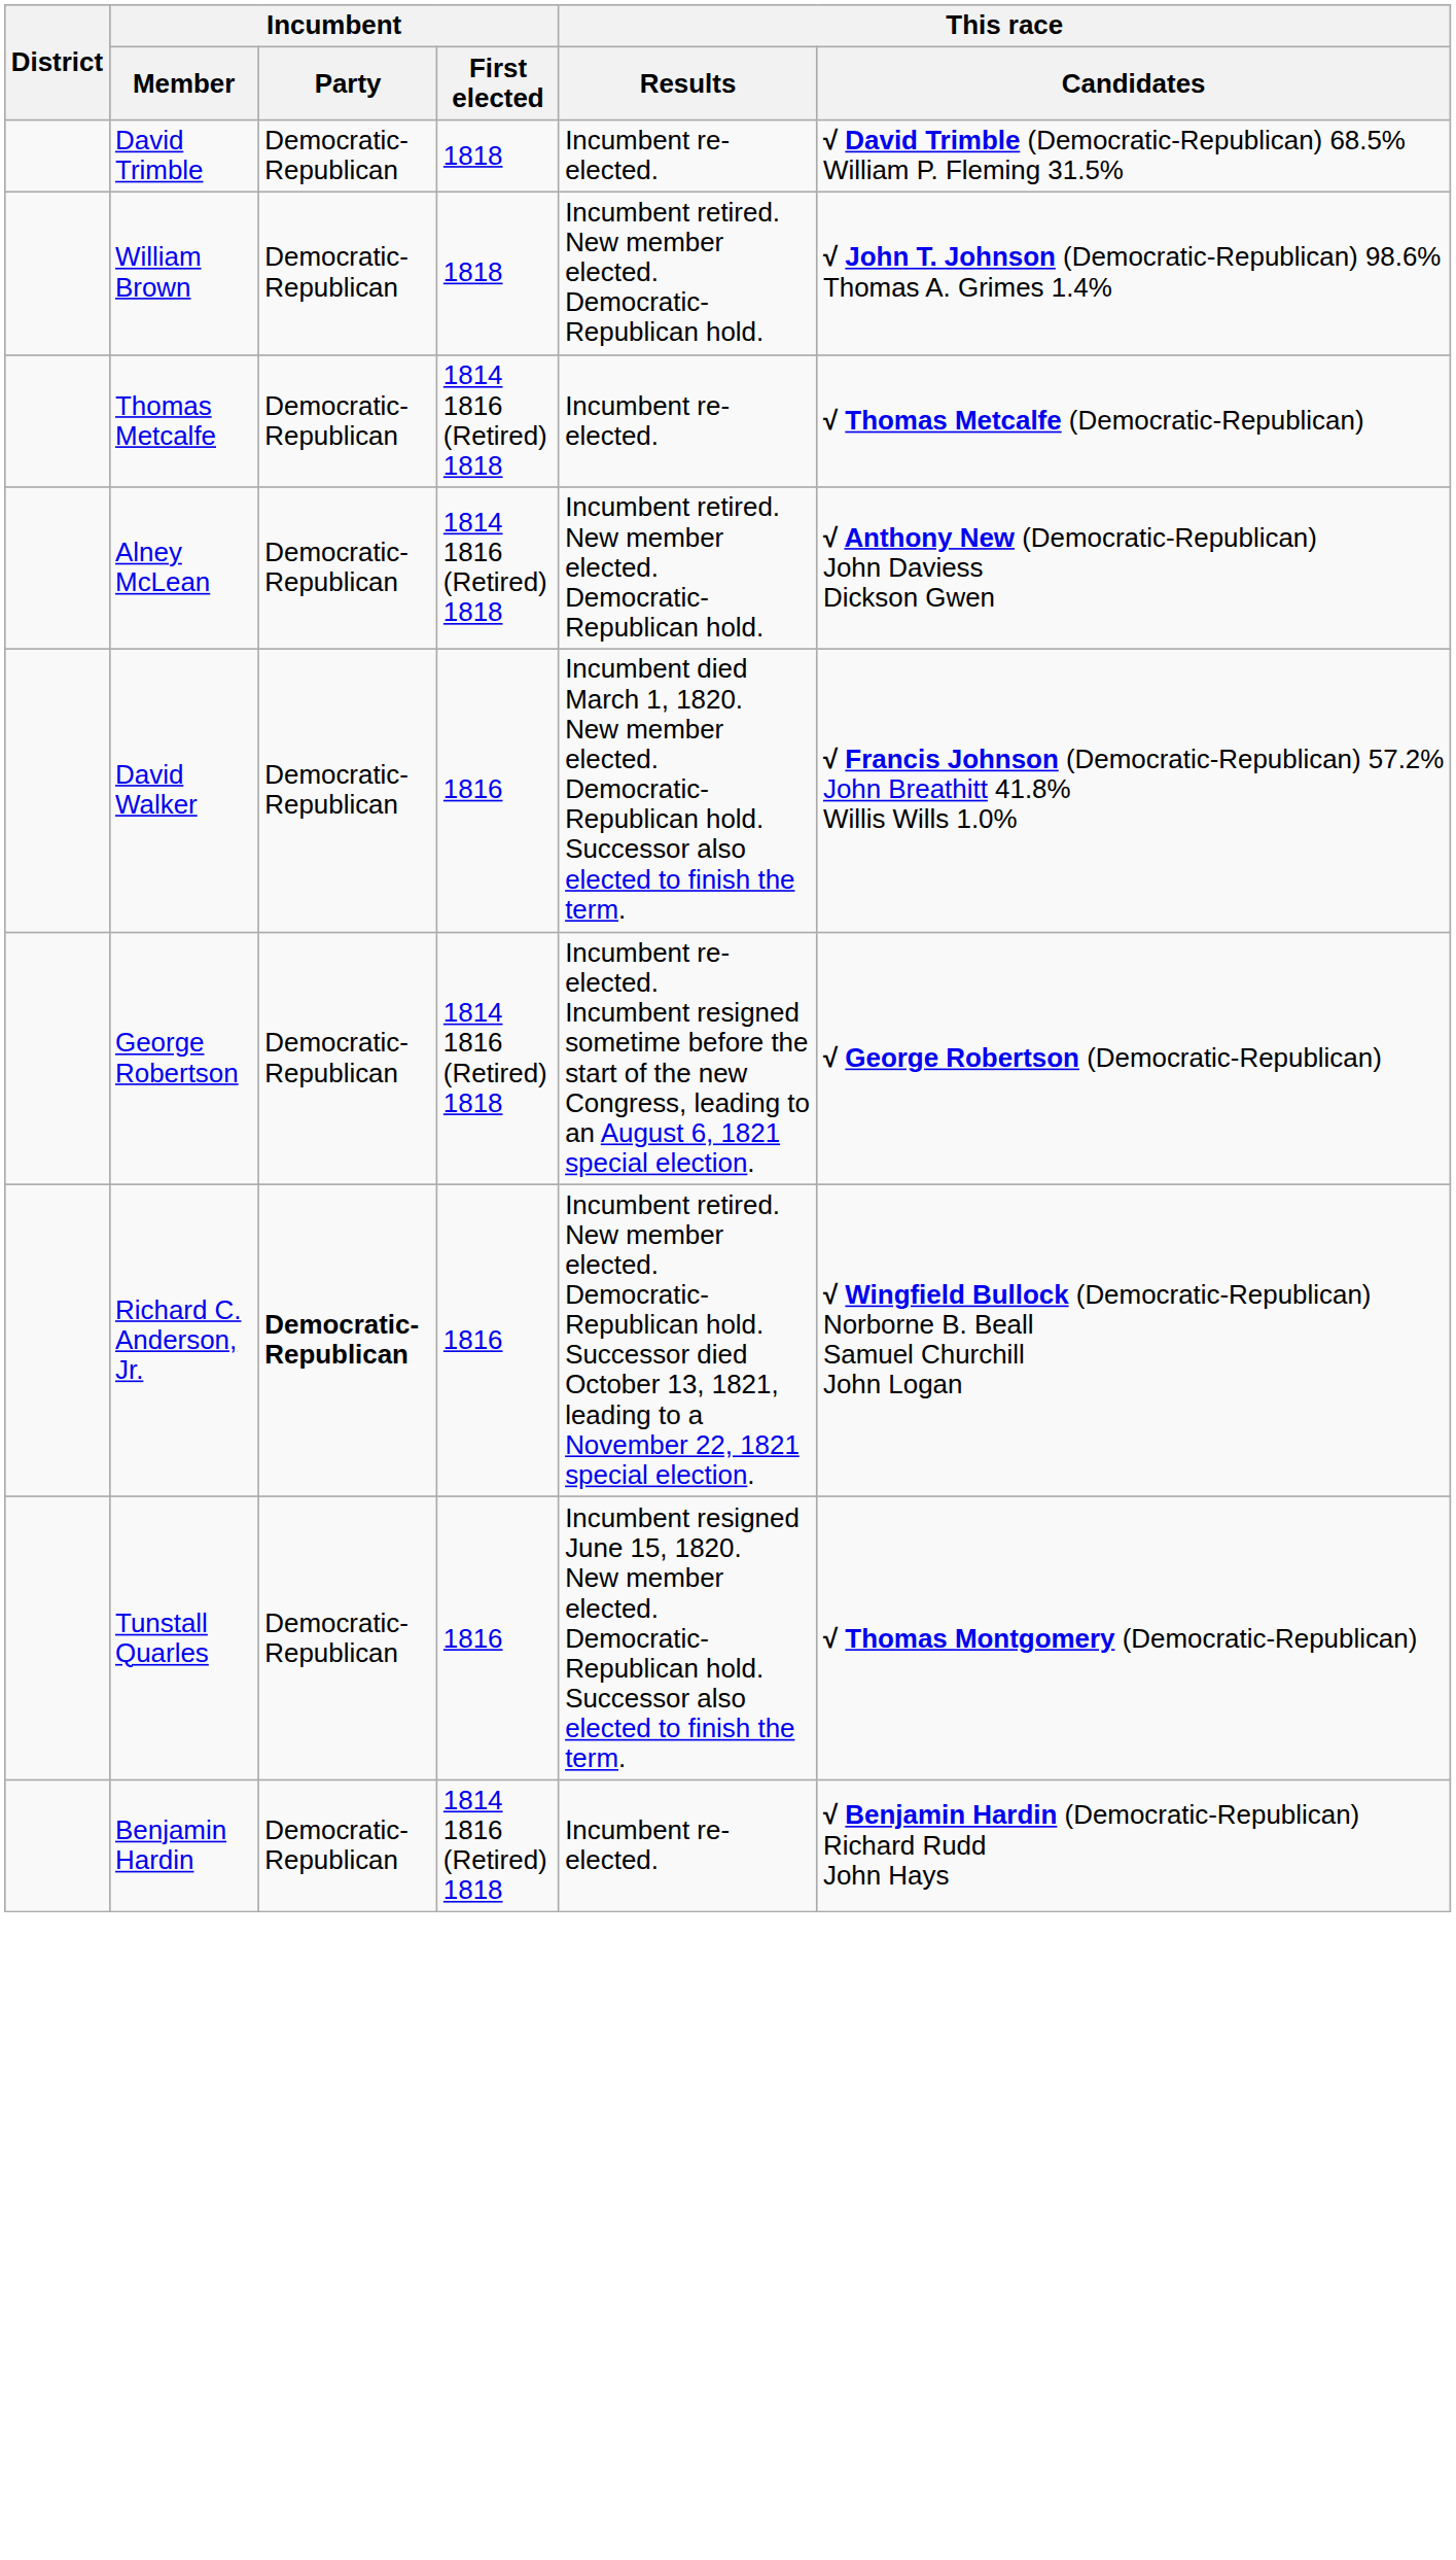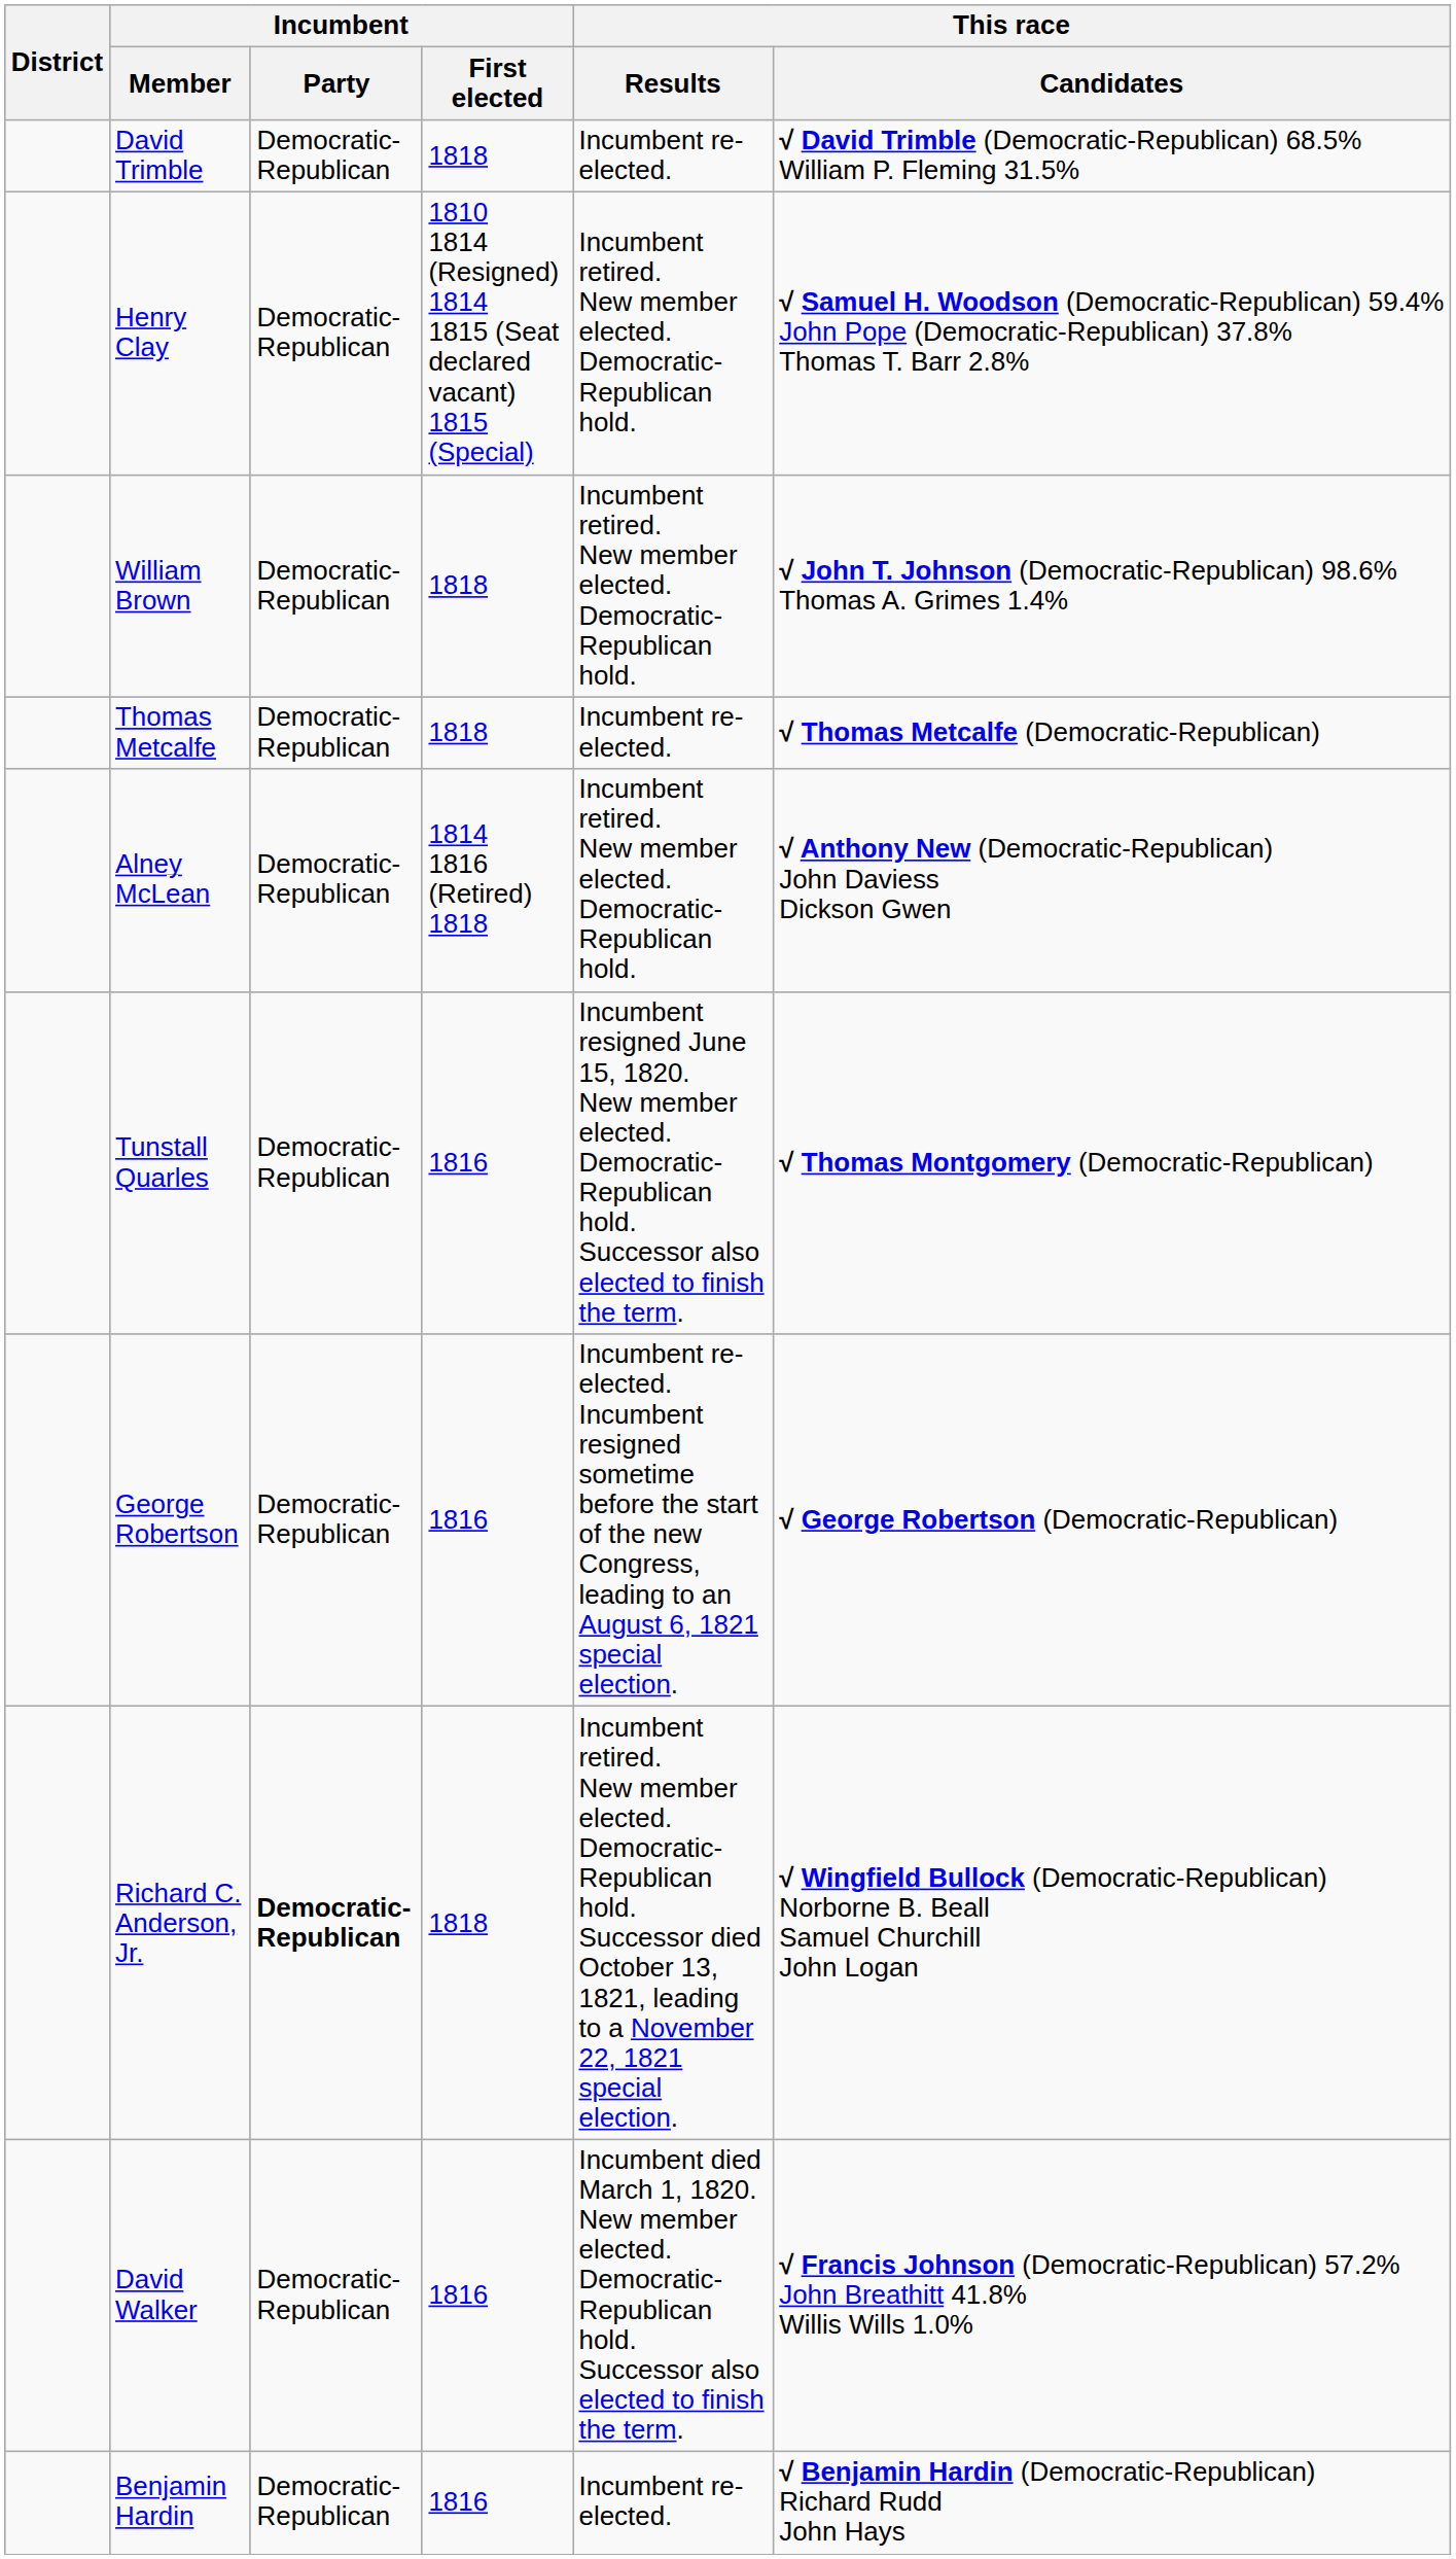 <table class=wikitable>
 <tr>
 <th rowspan=2>District</th>
 <th colspan=3>Incumbent</th>
 <th colspan=2>This race</th>
 </tr>
 <tr>
 <th>Member</th>
 <th>Party</th>
 <th>First elected</th>
 <th>Results</th>
 <th>Candidates</th>
 </tr>
 <tr>
 <td></td>
 <td><a href='#'>David Trimble</a></td>
 <td>Democratic-Republican</td>
 <td><a href='#'>1818</a></td>
 <td>Incumbent re-elected.</td>
 <td nowrap><strong>√ <a href='#'>David Trimble</a></strong> (Democratic-Republican) 68.5%<br>William P. Fleming 31.5%</td>
 </tr>
 <tr>
 <td></td>
+<td><a href='#'>Henry Clay</a></td>
+<td>Democratic-Republican</td>
+<td><a href='#'>1810</a><br>1814 (Resigned)<br><a href='#'>1814</a><br>1815 (Seat declared vacant)<br><a href='#'>1815 (Special)</a></td>
+<td>Incumbent retired.<br>New member elected.<br>Democratic-Republican hold.</td>
+<td nowrap><strong>√ <a href='#'>Samuel H. Woodson</a></strong> (Democratic-Republican) 59.4%<br><a href='#'>John Pope</a> (Democratic-Republican) 37.8%<br>Thomas T. Barr 2.8%</td>
+</tr>
+<tr>
+<td></td>
 <td><a href='#'>William Brown</a></td>
 <td>Democratic-Republican</td>
 <td><a href='#'>1818</a></td>
 <td>Incumbent retired.<br>New member elected.<br>Democratic-Republican hold.</td>
 <td nowrap><strong>√ <a href='#'>John T. Johnson</a></strong> (Democratic-Republican) 98.6%<br>Thomas A. Grimes 1.4%</td>
 </tr>
 <tr>
 <td></td>
 <td><a href='#'>Thomas Metcalfe</a></td>
 <td>Democratic-Republican</td>
-<td><a href='#'>1814</a><br>1816 (Retired)<br><a href='#'>1818</a></td>
+<td><a href='#'>1818</a></td>
 <td>Incumbent re-elected.</td>
 <td nowrap><strong>√ <a href='#'>Thomas Metcalfe</a></strong> (Democratic-Republican)</td>
 </tr>
 <tr>
 <td></td>
 <td><a href='#'>Alney McLean</a></td>
 <td>Democratic-Republican</td>
 <td><a href='#'>1814</a><br>1816 (Retired)<br><a href='#'>1818</a></td>
 <td>Incumbent retired.<br>New member elected.<br>Democratic-Republican hold.</td>
 <td nowrap><strong>√ <a href='#'>Anthony New</a></strong> (Democratic-Republican)<br>John Daviess<br>Dickson Gwen</td>
 </tr>
 <tr>
 <td></td>
+<td><a href='#'>Tunstall Quarles</a></td>
+<td>Democratic-Republican</td>
+<td><a href='#'>1816</a></td>
+<td>Incumbent resigned June 15, 1820.<br>New member elected.<br>Democratic-Republican hold.<br>Successor also <a href='#'>elected to finish the term</a>.</td>
+<td nowrap><strong>√ <a href='#'>Thomas Montgomery</a></strong> (Democratic-Republican)</td>
+</tr>
+<tr>
+<td></td>
+<td><a href='#'>George Robertson</a></td>
+<td>Democratic-Republican</td>
+<td><a href='#'>1816</a></td>
+<td>Incumbent re-elected.<br>Incumbent resigned sometime before the start of the new Congress, leading to an <a href='#'>August 6, 1821 special election</a>.</td>
+<td nowrap><strong>√ <a href='#'>George Robertson</a></strong> (Democratic-Republican)</td>
+</tr>
+<tr>
+<td></td>
+<td><a href='#'>Richard C. Anderson, Jr.</a></td>
+<td><strong>Democratic-Republican</strong></td>
+<td><a href='#'>1818</a></td>
+<td>Incumbent retired.<br>New member elected.<br>Democratic-Republican hold.<br>Successor died October 13, 1821, leading to a <a href='#'>November 22, 1821 special election</a>.</td>
+<td nowrap><strong>√ <a href='#'>Wingfield Bullock</a></strong> (Democratic-Republican)<br>Norborne B. Beall<br>Samuel Churchill<br>John Logan</td>
+</tr>
+<tr>
+<td></td>
 <td><a href='#'>David Walker</a></td>
 <td>Democratic-Republican</td>
 <td><a href='#'>1816</a></td>
 <td>Incumbent died March 1, 1820.<br>New member elected.<br>Democratic-Republican hold.<br>Successor also <a href='#'>elected to finish the term</a>.</td>
 <td nowrap><strong>√ <a href='#'>Francis Johnson</a></strong> (Democratic-Republican) 57.2%<br><a href='#'>John Breathitt</a> 41.8%<br>Willis Wills 1.0%</td>
 </tr>
 <tr>
 <td></td>
-<td><a href='#'>George Robertson</a></td>
-<td>Democratic-Republican</td>
-<td><a href='#'>1814</a><br>1816 (Retired)<br><a href='#'>1818</a></td>
-<td>Incumbent re-elected.<br>Incumbent resigned sometime before the start of the new Congress, leading to an <a href='#'>August 6, 1821 special election</a>.</td>
-<td nowrap><strong>√ <a href='#'>George Robertson</a></strong> (Democratic-Republican)</td>
-</tr>
-<tr>
-<td></td>
-<td><a href='#'>Richard C. Anderson, Jr.</a></td>
-<td><strong>Democratic-Republican</strong></td>
-<td><a href='#'>1816</a></td>
-<td>Incumbent retired.<br>New member elected.<br>Democratic-Republican hold.<br>Successor died October 13, 1821, leading to a <a href='#'>November 22, 1821 special election</a>.</td>
-<td nowrap><strong>√ <a href='#'>Wingfield Bullock</a></strong> (Democratic-Republican)<br>Norborne B. Beall<br>Samuel Churchill<br>John Logan</td>
-</tr>
-<tr>
-<td></td>
-<td><a href='#'>Tunstall Quarles</a></td>
+<td><a href='#'>Benjamin Hardin</a></td>
 <td>Democratic-Republican</td>
 <td><a href='#'>1816</a></td>
-<td>Incumbent resigned June 15, 1820.<br>New member elected.<br>Democratic-Republican hold.<br>Successor also <a href='#'>elected to finish the term</a>.</td>
-<td nowrap><strong>√ <a href='#'>Thomas Montgomery</a></strong> (Democratic-Republican)</td>
-</tr>
-<tr>
-<td></td>
-<td><a href='#'>Benjamin Hardin</a></td>
-<td>Democratic-Republican</td>
-<td><a href='#'>1814</a><br>1816 (Retired)<br><a href='#'>1818</a></td>
 <td>Incumbent re-elected.</td>
 <td nowrap><strong>√ <a href='#'>Benjamin Hardin</a></strong> (Democratic-Republican)<br>Richard Rudd<br>John Hays</td>
 </tr>
 </table>
